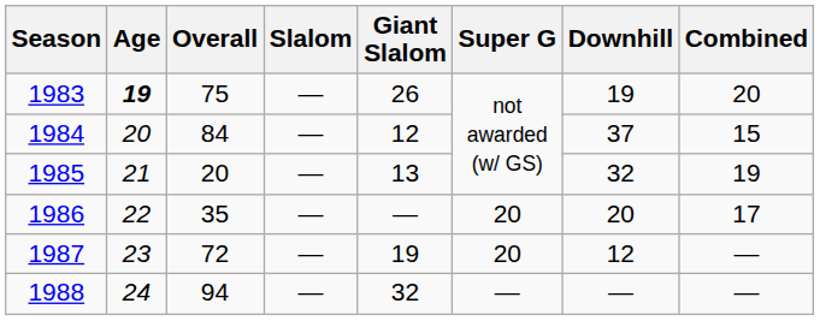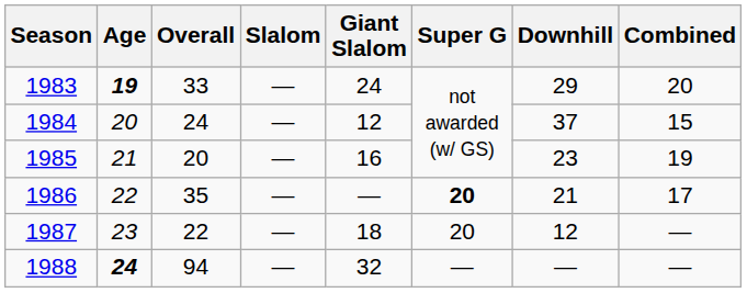 <table class=wikitable style="text-align:center">
 <tr>
 <th>Season</th>
 <th>Age</th>
 <th>Overall</th>
 <th>Slalom</th>
 <th>Giant<br>Slalom</th>
 <th>Super G</th>
 <th>Downhill</th>
 <th>Combined</th>
 </tr>
 <tr>
 <td><a href='#'>1983</a></td>
 <td><strong><em>19</em></strong></td>
-<td>75</td>
+<td>33</td>
 <td>—</td>
-<td>26</td>
+<td>24</td>
 <td rowspan=3><small>not<br>awarded<br>(w/ GS)</small></td>
-<td>19</td>
+<td>29</td>
 <td>20</td>
 </tr>
 <tr>
 <td><a href='#'>1984</a></td>
 <td><em>20</em></td>
-<td>84</td>
+<td>24</td>
 <td>—</td>
 <td>12</td>
 <td>37</td>
 <td>15</td>
 </tr>
 <tr>
 <td><a href='#'>1985</a></td>
 <td><em>21</em></td>
 <td>20</td>
 <td>—</td>
-<td>13</td>
-<td>32</td>
+<td>16</td>
+<td>23</td>
 <td>19</td>
 </tr>
 <tr>
 <td><a href='#'>1986</a></td>
 <td><em>22</em></td>
 <td>35</td>
 <td>—</td>
 <td>—</td>
-<td>20</td>
-<td>20</td>
+<td><strong>20</strong></td>
+<td>21</td>
 <td>17</td>
 </tr>
 <tr>
 <td><a href='#'>1987</a></td>
 <td><em>23</em></td>
-<td>72</td>
+<td>22</td>
 <td>—</td>
-<td>19</td>
+<td>18</td>
 <td>20</td>
 <td>12</td>
 <td>—</td>
 </tr>
 <tr>
 <td><a href='#'>1988</a></td>
-<td><em>24</em></td>
+<td><strong><em>24</em></strong></td>
 <td>94</td>
 <td>—</td>
 <td>32</td>
 <td>—</td>
 <td>—</td>
 <td>—</td>
 </tr>
 </table>
